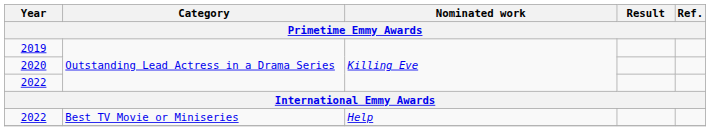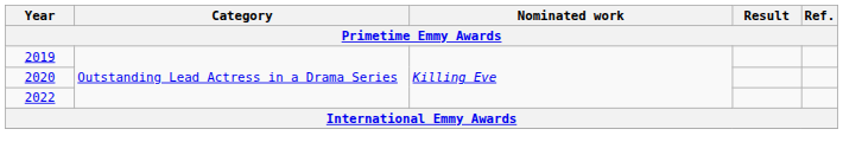 <table class=wikitable>
 <tr>
 <th scope="col" style="width:5em;">Year</th>
 <th scope="col" style="width:26em;">Category</th>
 <th scope="col" style="width:25em;">Nominated work</th>
 <th scope="col" style="width:5em;">Result</th>
 <th>Ref.</th>
 </tr>
 <tr>
 <th colspan=5><a href='#'>Primetime Emmy Awards</a></th>
 </tr>
 <tr>
 <td style="text-align:center;"><a href='#'>2019</a></td>
 <td rowspan=3><a href='#'>Outstanding Lead Actress in a Drama Series</a></td>
 <td rowspan=3><em><a href='#'>Killing Eve</a></em></td>
 <td></td>
 <td style="text-align:center;"></td>
 </tr>
 <tr>
 <td style="text-align:center;"><a href='#'>2020</a></td>
 <td></td>
 <td style="text-align:center;"></td>
 </tr>
 <tr>
 <td style="text-align:center;"><a href='#'>2022</a></td>
 <td></td>
 <td style="text-align:center;"></td>
 </tr>
 <tr>
 <th colspan=5><a href='#'>International Emmy Awards</a></th>
 </tr>
 <tr>
-<td style="text-align:center;"><a href='#'>2022</a></td>
-<td><a href='#'>Best TV Movie or Miniseries</a></td>
-<td><em><a href='#'>Help</a></em></td>
-<td></td>
-<td style="text-align:center;"></td>
-</tr>
-<tr>
 </tr>
 </table>
